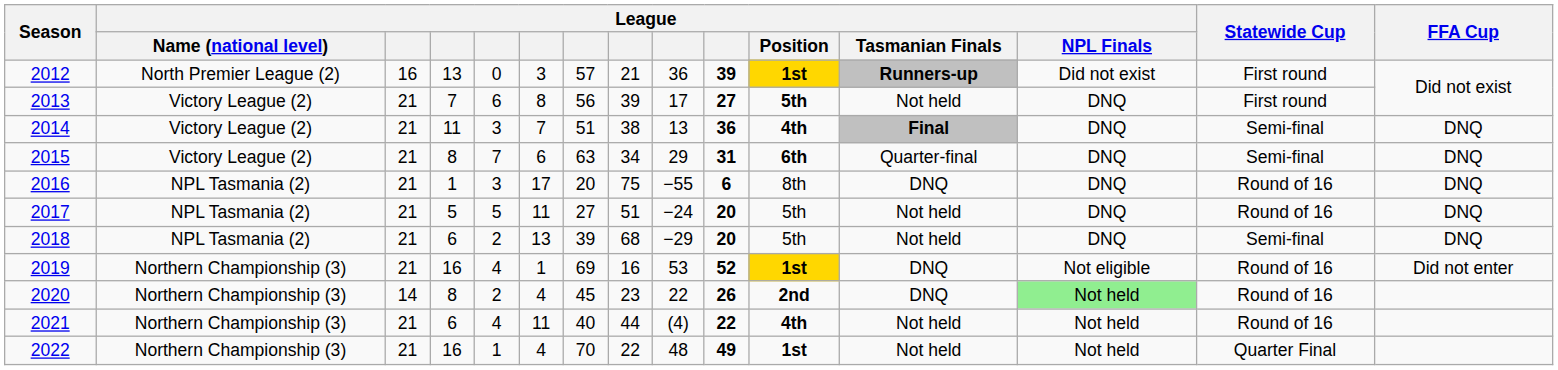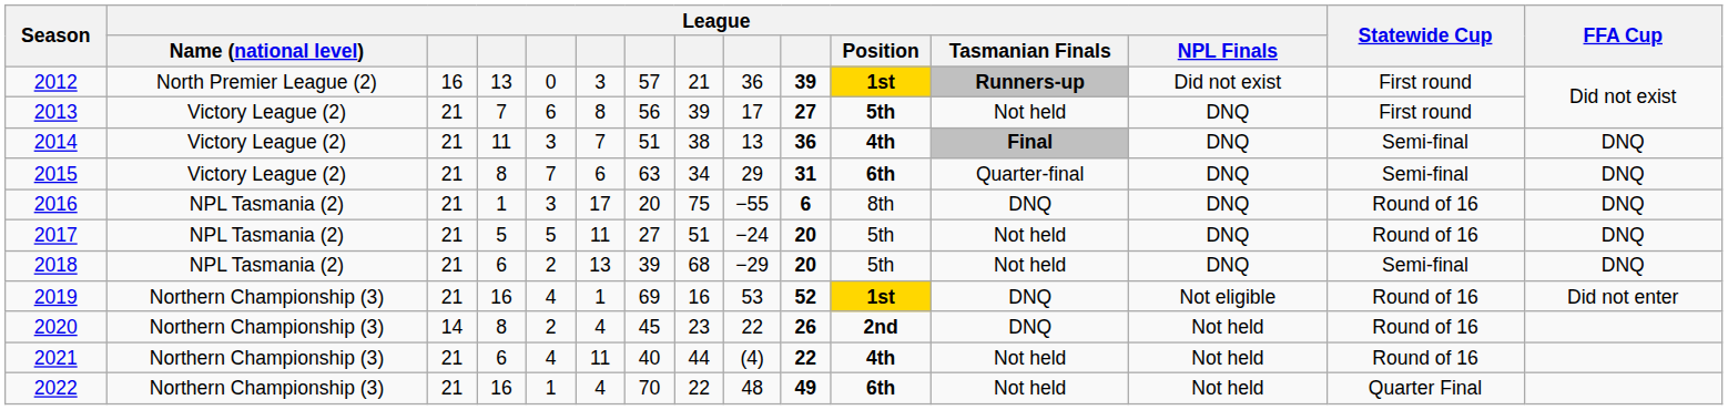 <table class="wikitable" style="text-align:center; font-size:85%;width:95%; text-align:center">
 <tr>
 <th rowspan=2 width=3%>Season</th>
 <th rowspan=1 colspan=12 width=28%>League</th>
 <th rowspan=2 width=8%><a href='#'>Statewide Cup</a></th>
 <th rowspan=2 width=8%><a href='#'>FFA Cup</a></th>
 </tr>
 <tr>
 <th width=13%>Name (<a href='#'>national level</a>)</th>
 <th width=2%></th>
 <th width=2%></th>
 <th width=2%></th>
 <th width=2%></th>
 <th width=2%></th>
 <th width=2%></th>
 <th width=2%></th>
 <th width=2%></th>
 <th width=2%>Position</th>
 <th width=8%>Tasmanian Finals</th>
 <th width=8%><a href='#'>NPL Finals</a></th>
 </tr>
 <tr>
 <td><a href='#'>2012</a></td>
 <td>North Premier League (2)</td>
 <td>16</td>
 <td>13</td>
 <td>0</td>
 <td>3</td>
 <td>57</td>
 <td>21</td>
 <td>36</td>
 <td><strong>39</strong></td>
 <td bgcolor=gold><strong>1st</strong></td>
 <td bgcolor=silver><strong>Runners-up</strong></td>
 <td>Did not exist</td>
 <td>First round</td>
 <td rowspan=2>Did not exist</td>
 </tr>
 <tr>
 <td><a href='#'>2013</a></td>
 <td>Victory League (2)</td>
 <td>21</td>
 <td>7</td>
 <td>6</td>
 <td>8</td>
 <td>56</td>
 <td>39</td>
 <td>17</td>
 <td><strong>27</strong></td>
 <td><strong>5th</strong></td>
 <td>Not held</td>
 <td>DNQ</td>
 <td>First round</td>
 </tr>
 <tr>
 <td><a href='#'>2014</a></td>
 <td>Victory League (2)</td>
 <td>21</td>
 <td>11</td>
 <td>3</td>
 <td>7</td>
 <td>51</td>
 <td>38</td>
 <td>13</td>
 <td><strong>36</strong></td>
 <td><strong>4th</strong></td>
 <td bgcolor=silver><strong>Final</strong></td>
 <td>DNQ</td>
 <td>Semi-final</td>
 <td>DNQ</td>
 </tr>
 <tr>
 <td><a href='#'>2015</a></td>
 <td>Victory League (2)</td>
 <td>21</td>
 <td>8</td>
 <td>7</td>
 <td>6</td>
 <td>63</td>
 <td>34</td>
 <td>29</td>
 <td><strong>31</strong></td>
 <td><strong>6th</strong></td>
 <td>Quarter-final</td>
 <td>DNQ</td>
 <td>Semi-final</td>
 <td>DNQ</td>
 </tr>
 <tr>
 <td><a href='#'>2016</a></td>
 <td>NPL Tasmania (2)</td>
 <td>21</td>
 <td>1</td>
 <td>3</td>
 <td>17</td>
 <td>20</td>
 <td>75</td>
 <td>−55</td>
 <td><strong>6</strong></td>
 <td>8th</td>
 <td>DNQ</td>
 <td>DNQ</td>
 <td>Round of 16</td>
 <td>DNQ</td>
 </tr>
 <tr>
 <td><a href='#'>2017</a></td>
 <td>NPL Tasmania (2)</td>
 <td>21</td>
 <td>5</td>
 <td>5</td>
 <td>11</td>
 <td>27</td>
 <td>51</td>
 <td>−24</td>
 <td><strong>20</strong></td>
 <td>5th</td>
 <td>Not held</td>
 <td>DNQ</td>
 <td>Round of 16</td>
 <td>DNQ</td>
 </tr>
 <tr>
 <td><a href='#'>2018</a></td>
 <td>NPL Tasmania (2)</td>
 <td>21</td>
 <td>6</td>
 <td>2</td>
 <td>13</td>
 <td>39</td>
 <td>68</td>
 <td>−29</td>
 <td><strong>20</strong></td>
 <td>5th</td>
 <td>Not held</td>
 <td>DNQ</td>
 <td>Semi-final</td>
 <td>DNQ</td>
 </tr>
 <tr>
 <td><a href='#'>2019</a></td>
 <td>Northern Championship (3)</td>
 <td>21</td>
 <td>16</td>
 <td>4</td>
 <td>1</td>
 <td>69</td>
 <td>16</td>
 <td>53</td>
 <td><strong>52</strong></td>
 <td bgcolor=gold><strong>1st</strong></td>
 <td>DNQ</td>
 <td>Not eligible</td>
 <td>Round of 16</td>
 <td>Did not enter</td>
 </tr>
 <tr>
 <td><a href='#'>2020</a></td>
 <td>Northern Championship (3)</td>
 <td>14</td>
 <td>8</td>
 <td>2</td>
 <td>4</td>
 <td>45</td>
 <td>23</td>
 <td>22</td>
 <td><strong>26</strong></td>
 <td><strong>2nd</strong></td>
 <td>DNQ</td>
-<td style="background: lightgreen;">Not held</td>
+<td>Not held</td>
 <td>Round of 16</td>
 <td></td>
 </tr>
 <tr>
 <td><a href='#'>2021</a></td>
 <td>Northern Championship (3)</td>
 <td>21</td>
 <td>6</td>
 <td>4</td>
 <td>11</td>
 <td>40</td>
 <td>44</td>
 <td>(4)</td>
 <td><strong>22</strong></td>
 <td><strong>4th</strong></td>
 <td>Not held</td>
 <td>Not held</td>
 <td>Round of 16</td>
 <td></td>
 </tr>
 <tr>
 <td><a href='#'>2022</a></td>
 <td>Northern Championship (3)</td>
 <td>21</td>
 <td>16</td>
 <td>1</td>
 <td>4</td>
 <td>70</td>
 <td>22</td>
 <td>48</td>
 <td><strong>49</strong></td>
-<td><strong>1st</strong></td>
+<td><strong>6th</strong></td>
 <td>Not held</td>
 <td>Not held</td>
 <td>Quarter Final</td>
 <td></td>
 </tr>
 </table>
